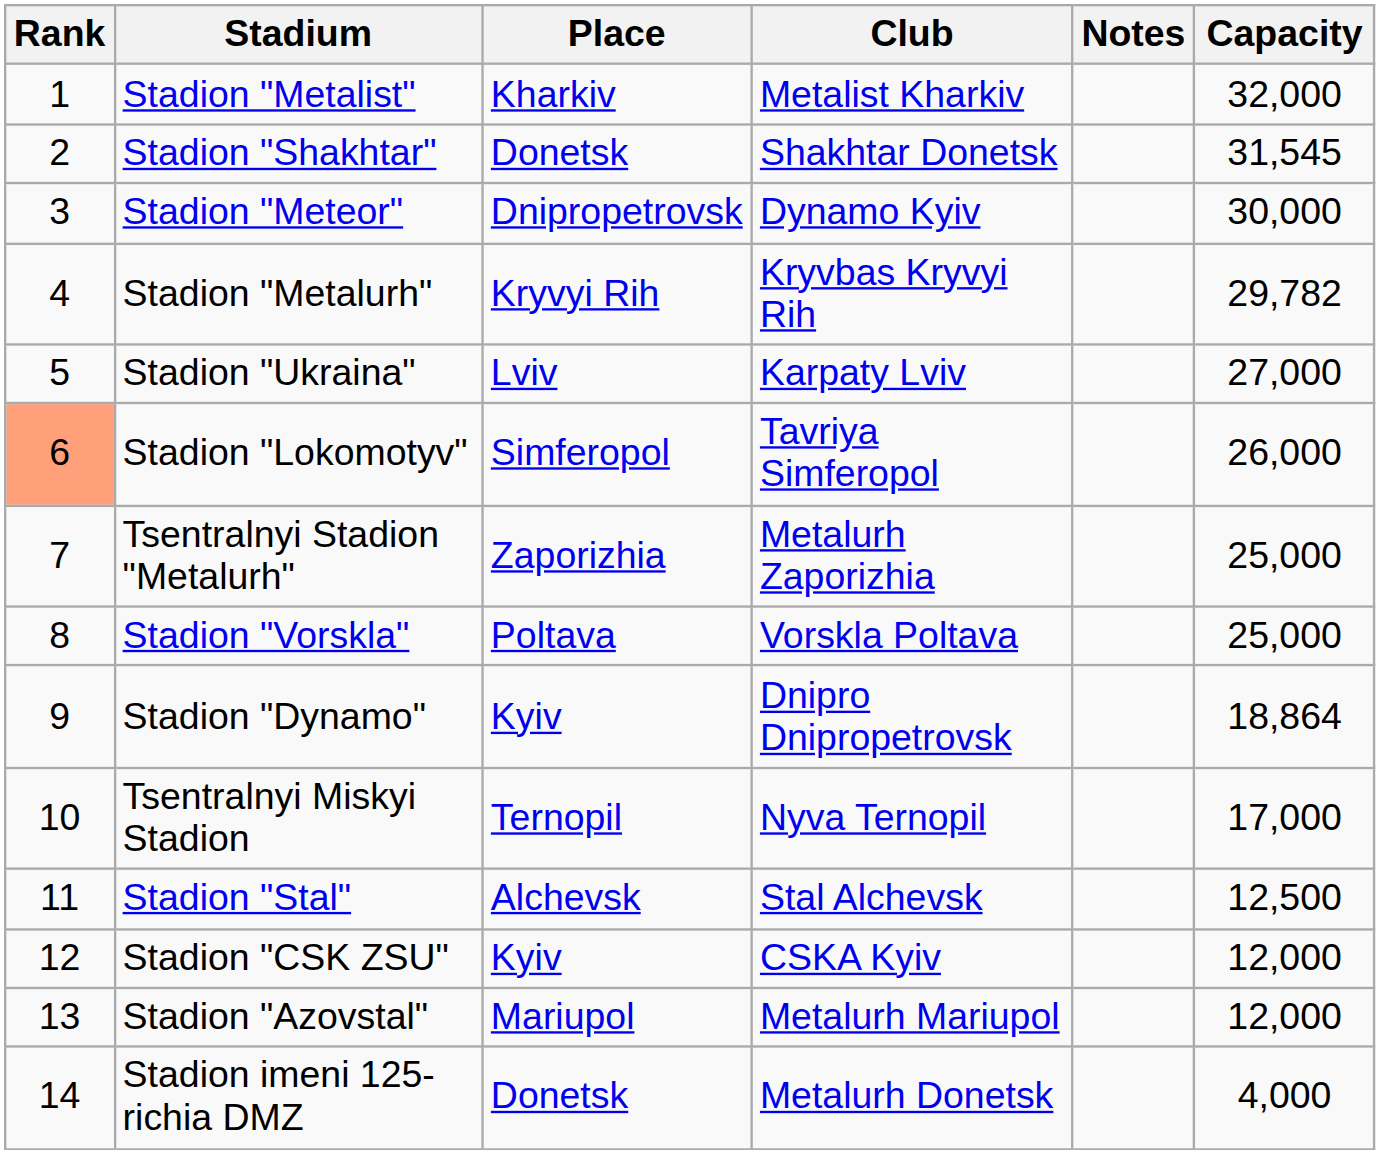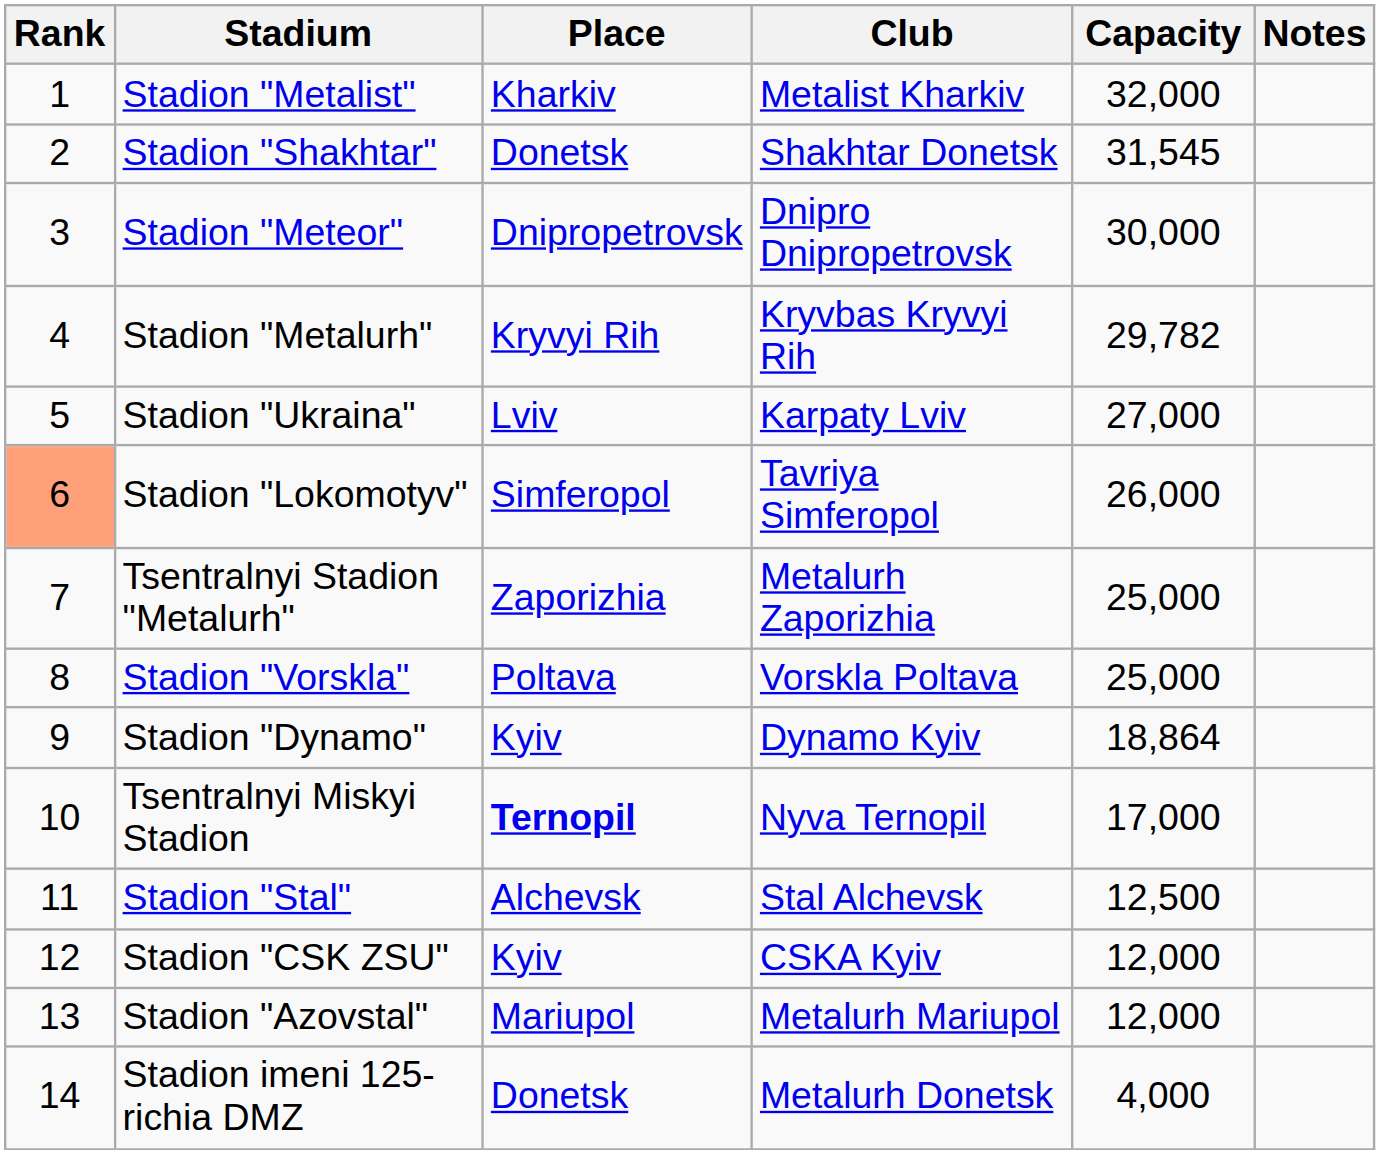 <table class="wikitable sortable" style="text-align:left;">
 <tr>
 <th width=18>Rank</th>
 <th width=150>Stadium</th>
 <th width=100>Place</th>
 <th width=130>Club</th>
+<th width=70>Capacity</th>
 <th class="unsortable">Notes</th>
-<th width=70>Capacity</th>
 </tr>
 <tr>
 <td align=center rowspan=1>1</td>
 <td align=left rowspan=1><a href='#'>Stadion "Metalist"</a></td>
 <td rowspan=1><a href='#'>Kharkiv</a></td>
 <td><a href='#'>Metalist Kharkiv</a></td>
+<td align=center rowspan=1>32,000</td>
 <td></td>
-<td align=center rowspan=1>32,000</td>
 </tr>
 <tr>
 <td align=center rowspan=1>2</td>
 <td align=left rowspan=1><a href='#'>Stadion "Shakhtar"</a></td>
 <td rowspan=1><a href='#'>Donetsk</a></td>
 <td><a href='#'>Shakhtar Donetsk</a></td>
+<td align=center rowspan=1>31,545</td>
 <td></td>
-<td align=center rowspan=1>31,545</td>
 </tr>
 <tr>
 <td align=center rowspan=1>3</td>
 <td align=left rowspan=1><a href='#'>Stadion "Meteor"</a></td>
 <td rowspan=1><a href='#'>Dnipropetrovsk</a></td>
-<td><a href='#'>Dynamo Kyiv</a></td>
+<td><a href='#'>Dnipro Dnipropetrovsk</a></td>
+<td align=center rowspan=1>30,000</td>
 <td></td>
-<td align=center rowspan=1>30,000</td>
 </tr>
 <tr>
 <td align=center rowspan=1>4</td>
 <td align=left rowspan=1>Stadion "Metalurh"</td>
 <td rowspan=1><a href='#'>Kryvyi Rih</a></td>
 <td><a href='#'>Kryvbas Kryvyi Rih</a></td>
+<td align=center rowspan=1>29,782</td>
 <td></td>
-<td align=center rowspan=1>29,782</td>
 </tr>
 <tr>
 <td align=center rowspan=1>5</td>
 <td align=left rowspan=1>Stadion "Ukraina"</td>
 <td rowspan=1><a href='#'>Lviv</a></td>
 <td><a href='#'>Karpaty Lviv</a></td>
+<td align=center rowspan=1>27,000</td>
 <td></td>
-<td align=center rowspan=1>27,000</td>
 </tr>
 <tr>
 <td align=center rowspan=1 style="background: lightsalmon;">6</td>
 <td align=left rowspan=1>Stadion "Lokomotyv"</td>
 <td rowspan=1><a href='#'>Simferopol</a></td>
 <td><a href='#'>Tavriya Simferopol</a></td>
+<td align=center rowspan=1>26,000</td>
 <td></td>
-<td align=center rowspan=1>26,000</td>
 </tr>
 <tr>
 <td align=center rowspan=1>7</td>
 <td align=left rowspan=1>Tsentralnyi Stadion "Metalurh"</td>
 <td rowspan=1><a href='#'>Zaporizhia</a></td>
 <td><a href='#'>Metalurh Zaporizhia</a></td>
+<td align=center rowspan=1>25,000</td>
 <td></td>
-<td align=center rowspan=1>25,000</td>
 </tr>
 <tr>
 <td align=center rowspan=1>8</td>
 <td align=left rowspan=1><a href='#'>Stadion "Vorskla"</a></td>
 <td rowspan=1><a href='#'>Poltava</a></td>
 <td><a href='#'>Vorskla Poltava</a></td>
+<td align=center rowspan=1>25,000</td>
 <td></td>
-<td align=center rowspan=1>25,000</td>
 </tr>
 <tr>
 <td align=center rowspan=1>9</td>
 <td align=left rowspan=1>Stadion "Dynamo"</td>
 <td rowspan=1><a href='#'>Kyiv</a></td>
-<td><a href='#'>Dnipro Dnipropetrovsk</a></td>
+<td><a href='#'>Dynamo Kyiv</a></td>
+<td align=center rowspan=1>18,864</td>
 <td></td>
-<td align=center rowspan=1>18,864</td>
 </tr>
 <tr>
 <td align=center rowspan=1>10</td>
 <td align=left rowspan=1>Tsentralnyi Miskyi Stadion</td>
-<td rowspan=1><a href='#'>Ternopil</a></td>
+<td rowspan=1><strong><a href='#'>Ternopil</a></strong></td>
 <td><a href='#'>Nyva Ternopil</a></td>
+<td align=center rowspan=1>17,000</td>
 <td></td>
-<td align=center rowspan=1>17,000</td>
 </tr>
 <tr>
 <td align=center rowspan=1>11</td>
 <td align=left rowspan=1><a href='#'>Stadion "Stal"</a></td>
 <td rowspan=1><a href='#'>Alchevsk</a></td>
 <td><a href='#'>Stal Alchevsk</a></td>
+<td align=center rowspan=1>12,500</td>
 <td></td>
-<td align=center rowspan=1>12,500</td>
 </tr>
 <tr>
 <td align=center rowspan=1>12</td>
 <td align=left rowspan=1>Stadion "CSK ZSU"</td>
 <td rowspan=1><a href='#'>Kyiv</a></td>
 <td><a href='#'>CSKA Kyiv</a></td>
+<td align=center rowspan=1>12,000</td>
 <td></td>
-<td align=center rowspan=1>12,000</td>
 </tr>
 <tr>
 <td align=center rowspan=1>13</td>
 <td align=left rowspan=1>Stadion "Azovstal"</td>
 <td rowspan=1><a href='#'>Mariupol</a></td>
 <td><a href='#'>Metalurh Mariupol</a></td>
+<td align=center rowspan=1>12,000</td>
 <td></td>
-<td align=center rowspan=1>12,000</td>
 </tr>
 <tr>
 <td align=center rowspan=1>14</td>
 <td align=left rowspan=1>Stadion imeni 125-richia DMZ</td>
 <td rowspan=1><a href='#'>Donetsk</a></td>
 <td><a href='#'>Metalurh Donetsk</a></td>
+<td align=center rowspan=1>4,000</td>
 <td></td>
-<td align=center rowspan=1>4,000</td>
 </tr>
 </table>
